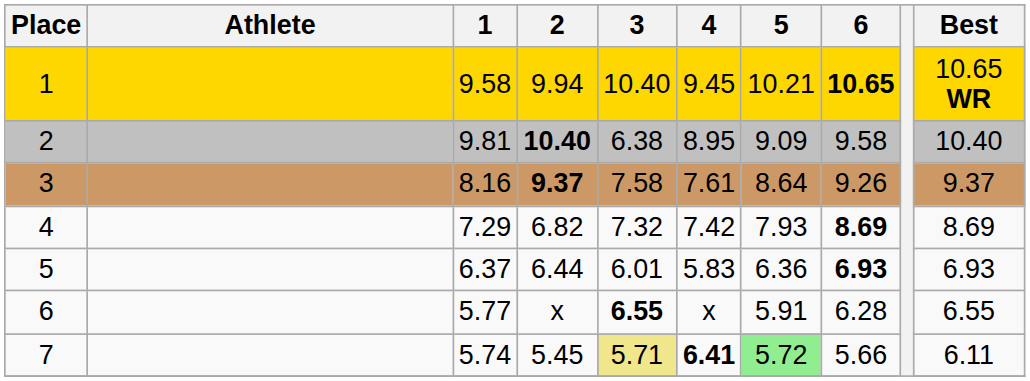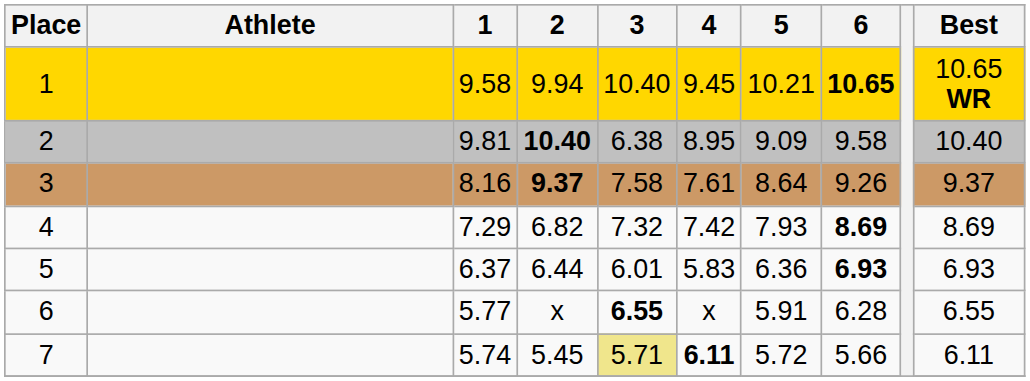 <table class="wikitable" style="text-align:center">
 <tr>
 <th>Place</th>
 <th width=210>Athlete</th>
 <th>1</th>
 <th>2</th>
 <th>3</th>
 <th>4</th>
 <th>5</th>
 <th>6</th>
 <th rowspan=20></th>
 <th>Best</th>
 </tr>
 <tr bgcolor=gold>
 <td>1</td>
 <td align=left></td>
 <td>9.58</td>
 <td>9.94</td>
 <td>10.40</td>
 <td>9.45</td>
 <td>10.21</td>
 <td><strong>10.65</strong></td>
 <td>10.65 <strong>WR</strong></td>
 </tr>
 <tr bgcolor=silver>
 <td>2</td>
 <td align=left></td>
 <td>9.81</td>
 <td><strong>10.40</strong></td>
 <td>6.38</td>
 <td>8.95</td>
 <td>9.09</td>
 <td>9.58</td>
 <td>10.40</td>
 </tr>
 <tr bgcolor=cc9966>
 <td>3</td>
 <td align=left></td>
 <td>8.16</td>
 <td><strong>9.37</strong></td>
 <td>7.58</td>
 <td>7.61</td>
 <td>8.64</td>
 <td>9.26</td>
 <td>9.37</td>
 </tr>
 <tr>
 <td>4</td>
 <td align=left></td>
 <td>7.29</td>
 <td>6.82</td>
 <td>7.32</td>
 <td>7.42</td>
 <td>7.93</td>
 <td><strong>8.69</strong></td>
 <td>8.69</td>
 </tr>
 <tr>
 <td>5</td>
 <td align=left></td>
 <td>6.37</td>
 <td>6.44</td>
 <td>6.01</td>
 <td>5.83</td>
 <td>6.36</td>
 <td><strong>6.93</strong></td>
 <td>6.93</td>
 </tr>
 <tr>
 <td>6</td>
 <td align=left></td>
 <td>5.77</td>
 <td>x</td>
 <td><strong>6.55</strong></td>
 <td>x</td>
 <td>5.91</td>
 <td>6.28</td>
 <td>6.55</td>
 </tr>
 <tr>
 <td>7</td>
 <td align=left></td>
 <td>5.74</td>
 <td>5.45</td>
 <td style="background: khaki;">5.71</td>
-<td><strong>6.41</strong></td>
-<td style="background: lightgreen;">5.72</td>
+<td><strong>6.11</strong></td>
+<td>5.72</td>
 <td>5.66</td>
 <td>6.11</td>
 </tr>
 <tr>
 </tr>
 </table>
